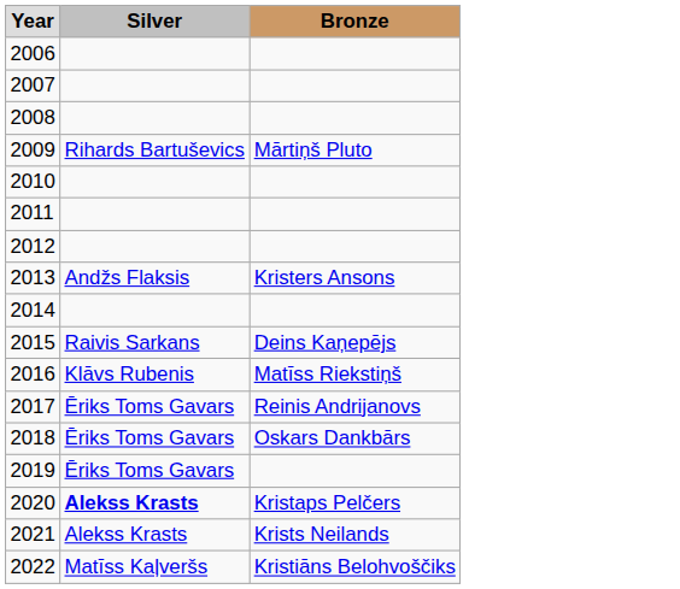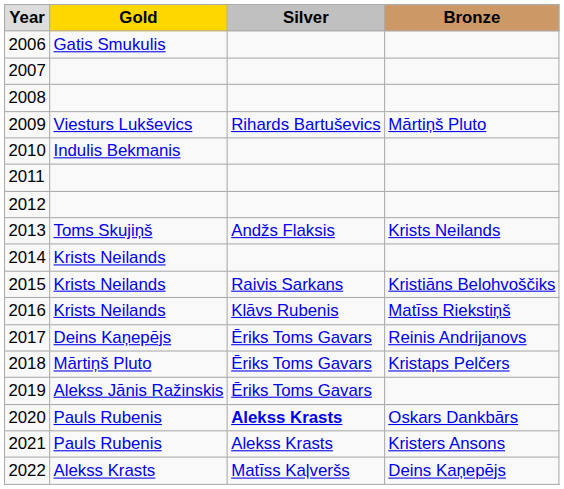 <table class="wikitable" style="text-align:left;">
 <tr>
 <td style="background:#DDDDDD; font-weight:bold; text-align:center;">Year</td>
+<td style="background:gold; font-weight:bold; text-align:center;">Gold</td>
 <td style="background:silver; font-weight:bold; text-align:center;">Silver</td>
 <td style="background:#cc9966; font-weight:bold; text-align:center;">Bronze</td>
 </tr>
 <tr>
 <td>2006</td>
+<td><a href='#'>Gatis Smukulis</a></td>
 <td></td>
 <td></td>
 </tr>
 <tr>
 <td>2007</td>
 <td></td>
 <td></td>
+<td></td>
 </tr>
 <tr>
 <td>2008</td>
 <td></td>
 <td></td>
+<td></td>
 </tr>
 <tr>
 <td>2009</td>
+<td><a href='#'>Viesturs Lukševics</a></td>
 <td><a href='#'>Rihards Bartuševics</a></td>
 <td><a href='#'>Mārtiņš Pluto</a></td>
 </tr>
 <tr>
 <td>2010</td>
+<td><a href='#'>Indulis Bekmanis</a></td>
 <td></td>
 <td></td>
 </tr>
 <tr>
 <td>2011</td>
 <td></td>
 <td></td>
+<td></td>
 </tr>
 <tr>
 <td>2012</td>
 <td></td>
 <td></td>
+<td></td>
 </tr>
 <tr>
 <td>2013</td>
+<td><a href='#'>Toms Skujiņš</a></td>
 <td><a href='#'>Andžs Flaksis</a></td>
-<td><a href='#'>Kristers Ansons</a></td>
+<td><a href='#'>Krists Neilands</a></td>
 </tr>
 <tr>
 <td>2014</td>
+<td><a href='#'>Krists Neilands</a></td>
 <td></td>
 <td></td>
 </tr>
 <tr>
 <td>2015</td>
+<td><a href='#'>Krists Neilands</a></td>
 <td><a href='#'>Raivis Sarkans</a></td>
-<td><a href='#'>Deins Kaņepējs</a></td>
+<td><a href='#'>Kristiāns Belohvoščiks</a></td>
 </tr>
 <tr>
 <td>2016</td>
+<td><a href='#'>Krists Neilands</a></td>
 <td><a href='#'>Klāvs Rubenis</a></td>
 <td><a href='#'>Matīss Riekstiņš</a></td>
 </tr>
 <tr>
 <td>2017</td>
+<td><a href='#'>Deins Kaņepējs</a></td>
 <td><a href='#'>Ēriks Toms Gavars</a></td>
 <td><a href='#'>Reinis Andrijanovs</a></td>
 </tr>
 <tr>
 <td>2018</td>
+<td><a href='#'>Mārtiņš Pluto</a></td>
 <td><a href='#'>Ēriks Toms Gavars</a></td>
-<td><a href='#'>Oskars Dankbārs</a></td>
+<td><a href='#'>Kristaps Pelčers</a></td>
 </tr>
 <tr>
 <td>2019</td>
+<td><a href='#'>Alekss Jānis Ražinskis</a></td>
 <td><a href='#'>Ēriks Toms Gavars</a></td>
 <td></td>
 </tr>
 <tr>
 <td>2020</td>
+<td><a href='#'>Pauls Rubenis</a></td>
 <td><strong><a href='#'>Alekss Krasts</a></strong></td>
-<td><a href='#'>Kristaps Pelčers</a></td>
+<td><a href='#'>Oskars Dankbārs</a></td>
 </tr>
 <tr>
 <td>2021</td>
+<td><a href='#'>Pauls Rubenis</a></td>
 <td><a href='#'>Alekss Krasts</a></td>
-<td><a href='#'>Krists Neilands</a></td>
+<td><a href='#'>Kristers Ansons</a></td>
 </tr>
 <tr>
 <td>2022</td>
+<td><a href='#'>Alekss Krasts</a></td>
 <td><a href='#'>Matīss Kaļveršs</a></td>
-<td><a href='#'>Kristiāns Belohvoščiks</a></td>
+<td><a href='#'>Deins Kaņepējs</a></td>
 </tr>
 </table>
